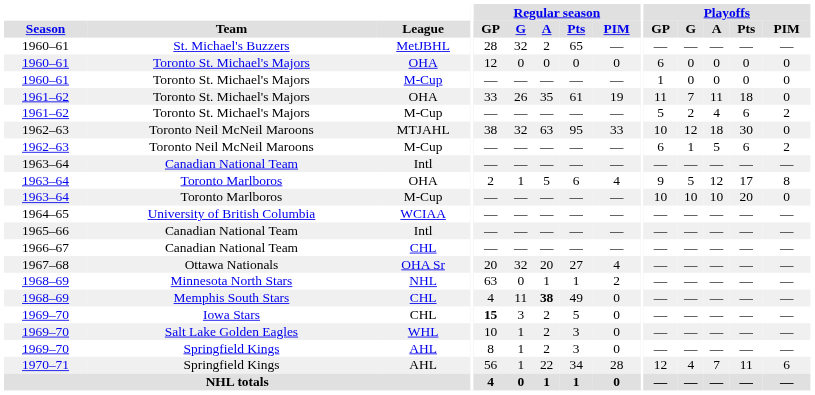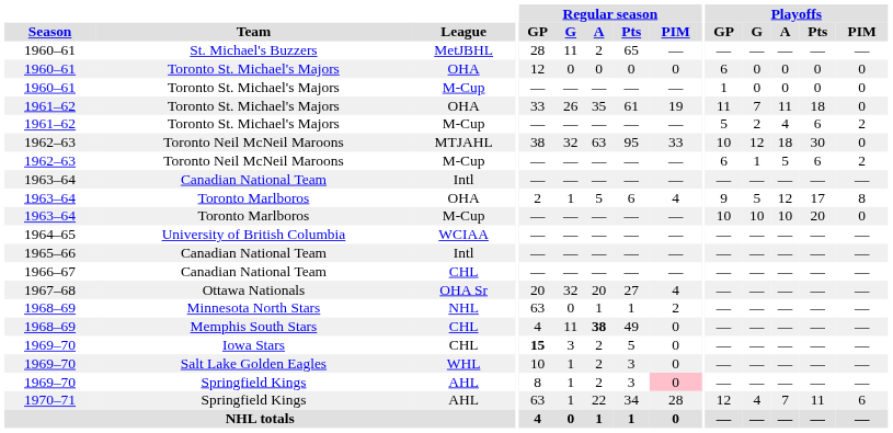 <table border="0" cellpadding="1" cellspacing="0" style="text-align:center; width:60em">
 <tr bgcolor="#e0e0e0">
 <th colspan="3" bgcolor="#ffffff"></th>
 <th rowspan="100" bgcolor="#ffffff"></th>
 <th colspan="5"><a href='#'>Regular season</a></th>
 <th rowspan="100" bgcolor="#ffffff"></th>
 <th colspan="5"><a href='#'>Playoffs</a></th>
 </tr>
 <tr bgcolor="#e0e0e0">
 <th><a href='#'>Season</a></th>
 <th>Team</th>
 <th>League</th>
 <th>GP</th>
 <th><a href='#'>G</a></th>
 <th><a href='#'>A</a></th>
 <th><a href='#'>Pts</a></th>
 <th><a href='#'>PIM</a></th>
 <th>GP</th>
 <th>G</th>
 <th>A</th>
 <th>Pts</th>
 <th>PIM</th>
 </tr>
 <tr>
 <td>1960–61</td>
 <td><a href='#'>St. Michael's Buzzers</a></td>
 <td><a href='#'>MetJBHL</a></td>
 <td>28</td>
-<td>32</td>
+<td>11</td>
 <td>2</td>
 <td>65</td>
 <td>—</td>
 <td>—</td>
 <td>—</td>
 <td>—</td>
 <td>—</td>
 <td>—</td>
 </tr>
 <tr bgcolor="#f0f0f0">
 <td><a href='#'>1960–61</a></td>
 <td><a href='#'>Toronto St. Michael's Majors</a></td>
 <td><a href='#'>OHA</a></td>
 <td>12</td>
 <td>0</td>
 <td>0</td>
 <td>0</td>
 <td>0</td>
 <td>6</td>
 <td>0</td>
 <td>0</td>
 <td>0</td>
 <td>0</td>
 </tr>
 <tr>
 <td><a href='#'>1960–61</a></td>
 <td>Toronto St. Michael's Majors</td>
 <td><a href='#'>M-Cup</a></td>
 <td>—</td>
 <td>—</td>
 <td>—</td>
 <td>—</td>
 <td>—</td>
 <td>1</td>
 <td>0</td>
 <td>0</td>
 <td>0</td>
 <td>0</td>
 </tr>
 <tr bgcolor="#f0f0f0">
 <td><a href='#'>1961–62</a></td>
 <td>Toronto St. Michael's Majors</td>
 <td>OHA</td>
 <td>33</td>
 <td>26</td>
 <td>35</td>
 <td>61</td>
 <td>19</td>
 <td>11</td>
 <td>7</td>
 <td>11</td>
 <td>18</td>
 <td>0</td>
 </tr>
 <tr>
 <td><a href='#'>1961–62</a></td>
 <td>Toronto St. Michael's Majors</td>
 <td>M-Cup</td>
 <td>—</td>
 <td>—</td>
 <td>—</td>
 <td>—</td>
 <td>—</td>
 <td>5</td>
 <td>2</td>
 <td>4</td>
 <td>6</td>
 <td>2</td>
 </tr>
 <tr bgcolor="#f0f0f0">
 <td>1962–63</td>
 <td>Toronto Neil McNeil Maroons</td>
 <td>MTJAHL</td>
 <td>38</td>
 <td>32</td>
 <td>63</td>
 <td>95</td>
 <td>33</td>
 <td>10</td>
 <td>12</td>
 <td>18</td>
 <td>30</td>
 <td>0</td>
 </tr>
 <tr>
 <td><a href='#'>1962–63</a></td>
 <td>Toronto Neil McNeil Maroons</td>
 <td>M-Cup</td>
 <td>—</td>
 <td>—</td>
 <td>—</td>
 <td>—</td>
 <td>—</td>
 <td>6</td>
 <td>1</td>
 <td>5</td>
 <td>6</td>
 <td>2</td>
 </tr>
 <tr bgcolor="#f0f0f0">
 <td>1963–64</td>
 <td><a href='#'>Canadian National Team</a></td>
 <td>Intl</td>
 <td>—</td>
 <td>—</td>
 <td>—</td>
 <td>—</td>
 <td>—</td>
 <td>—</td>
 <td>—</td>
 <td>—</td>
 <td>—</td>
 <td>—</td>
 </tr>
 <tr>
 <td><a href='#'>1963–64</a></td>
 <td><a href='#'>Toronto Marlboros</a></td>
 <td>OHA</td>
 <td>2</td>
 <td>1</td>
 <td>5</td>
 <td>6</td>
 <td>4</td>
 <td>9</td>
 <td>5</td>
 <td>12</td>
 <td>17</td>
 <td>8</td>
 </tr>
 <tr bgcolor="#f0f0f0">
 <td><a href='#'>1963–64</a></td>
 <td>Toronto Marlboros</td>
 <td>M-Cup</td>
 <td>—</td>
 <td>—</td>
 <td>—</td>
 <td>—</td>
 <td>—</td>
 <td>10</td>
 <td>10</td>
 <td>10</td>
 <td>20</td>
 <td>0</td>
 </tr>
 <tr>
 <td>1964–65</td>
 <td><a href='#'>University of British Columbia</a></td>
 <td><a href='#'>WCIAA</a></td>
 <td>—</td>
 <td>—</td>
 <td>—</td>
 <td>—</td>
 <td>—</td>
 <td>—</td>
 <td>—</td>
 <td>—</td>
 <td>—</td>
 <td>—</td>
 </tr>
 <tr bgcolor="#f0f0f0">
 <td>1965–66</td>
 <td>Canadian National Team</td>
 <td>Intl</td>
 <td>—</td>
 <td>—</td>
 <td>—</td>
 <td>—</td>
 <td>—</td>
 <td>—</td>
 <td>—</td>
 <td>—</td>
 <td>—</td>
 <td>—</td>
 </tr>
 <tr>
 <td>1966–67</td>
 <td>Canadian National Team</td>
 <td><a href='#'>CHL</a></td>
 <td>—</td>
 <td>—</td>
 <td>—</td>
 <td>—</td>
 <td>—</td>
 <td>—</td>
 <td>—</td>
 <td>—</td>
 <td>—</td>
 <td>—</td>
 </tr>
 <tr bgcolor="#f0f0f0">
 <td>1967–68</td>
 <td>Ottawa Nationals</td>
 <td><a href='#'>OHA Sr</a></td>
 <td>20</td>
 <td>32</td>
 <td>20</td>
 <td>27</td>
 <td>4</td>
 <td>—</td>
 <td>—</td>
 <td>—</td>
 <td>—</td>
 <td>—</td>
 </tr>
 <tr>
 <td><a href='#'>1968–69</a></td>
 <td><a href='#'>Minnesota North Stars</a></td>
 <td><a href='#'>NHL</a></td>
 <td>63</td>
 <td>0</td>
 <td>1</td>
 <td>1</td>
 <td>2</td>
 <td>—</td>
 <td>—</td>
 <td>—</td>
 <td>—</td>
 <td>—</td>
 </tr>
 <tr bgcolor="#f0f0f0">
 <td><a href='#'>1968–69</a></td>
 <td><a href='#'>Memphis South Stars</a></td>
 <td><a href='#'>CHL</a></td>
 <td>4</td>
 <td>11</td>
 <td><strong>38</strong></td>
 <td>49</td>
 <td>0</td>
 <td>—</td>
 <td>—</td>
 <td>—</td>
 <td>—</td>
 <td>—</td>
 </tr>
 <tr>
 <td><a href='#'>1969–70</a></td>
 <td><a href='#'>Iowa Stars</a></td>
 <td>CHL</td>
 <td><strong>15</strong></td>
 <td>3</td>
 <td>2</td>
 <td>5</td>
 <td>0</td>
 <td>—</td>
 <td>—</td>
 <td>—</td>
 <td>—</td>
 <td>—</td>
 </tr>
 <tr bgcolor="#f0f0f0">
 <td><a href='#'>1969–70</a></td>
 <td><a href='#'>Salt Lake Golden Eagles</a></td>
 <td><a href='#'>WHL</a></td>
 <td>10</td>
 <td>1</td>
 <td>2</td>
 <td>3</td>
 <td>0</td>
 <td>—</td>
 <td>—</td>
 <td>—</td>
 <td>—</td>
 <td>—</td>
 </tr>
 <tr>
 <td><a href='#'>1969–70</a></td>
 <td><a href='#'>Springfield Kings</a></td>
 <td><a href='#'>AHL</a></td>
 <td>8</td>
 <td>1</td>
 <td>2</td>
 <td>3</td>
-<td>0</td>
+<td style="background: pink;">0</td>
 <td>—</td>
 <td>—</td>
 <td>—</td>
 <td>—</td>
 <td>—</td>
 </tr>
 <tr bgcolor="#f0f0f0">
 <td><a href='#'>1970–71</a></td>
 <td>Springfield Kings</td>
 <td>AHL</td>
-<td>56</td>
+<td>63</td>
 <td>1</td>
 <td>22</td>
 <td>34</td>
 <td>28</td>
 <td>12</td>
 <td>4</td>
 <td>7</td>
 <td>11</td>
 <td>6</td>
 </tr>
 <tr bgcolor="#e0e0e0">
 <th colspan="3">NHL totals</th>
 <th>4</th>
 <th>0</th>
 <th>1</th>
 <th>1</th>
 <th>0</th>
 <th>—</th>
 <th>—</th>
 <th>—</th>
 <th>—</th>
 <th>—</th>
 </tr>
 </table>
